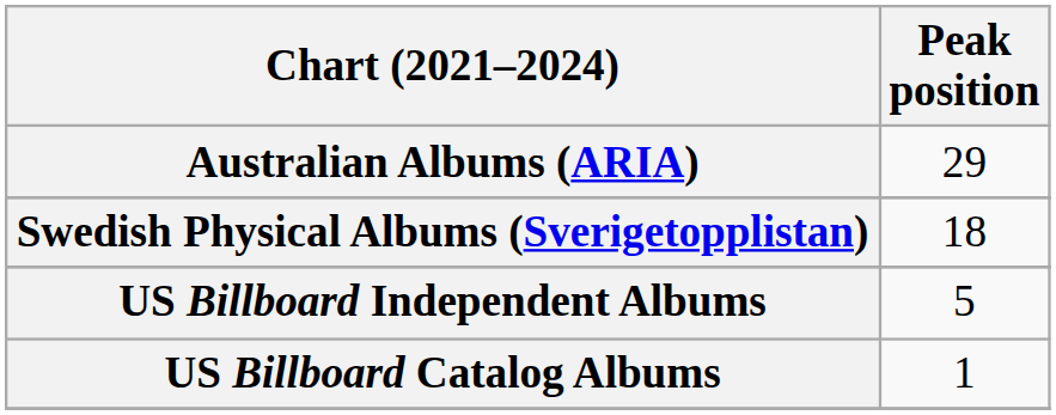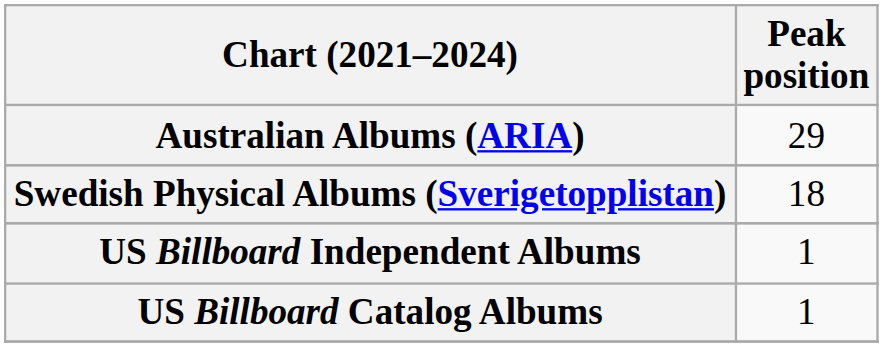 <table class="wikitable sortable plainrowheaders" style="text-align:center;">
 <tr>
 <th scope="col">Chart (2021–2024)</th>
 <th scope="col">Peak<br>position</th>
 </tr>
 <tr>
 <th scope="row">Australian Albums (<a href='#'>ARIA</a>)</th>
 <td>29</td>
 </tr>
 <tr>
 </tr>
 <tr>
 </tr>
 <tr>
 </tr>
 <tr>
 </tr>
 <tr>
 </tr>
 <tr>
 <th scope="row">Swedish Physical Albums (<a href='#'>Sverigetopplistan</a>)</th>
 <td>18</td>
 </tr>
 <tr>
 </tr>
 <tr>
 </tr>
 <tr>
 </tr>
 <tr>
 </tr>
 <tr>
 <th scope="row">US <em>Billboard</em> Independent Albums</th>
-<td>5</td>
+<td>1</td>
 </tr>
 <tr>
 <th scope="row">US <em>Billboard</em> Catalog Albums</th>
 <td>1</td>
 </tr>
 <tr>
 </tr>
 </table>
